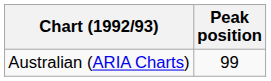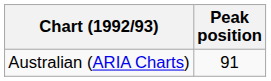 <table class="wikitable">
 <tr>
 <th>Chart (1992/93)</th>
 <th>Peak<br>position</th>
 </tr>
 <tr>
 <td>Australian (<a href='#'>ARIA Charts</a>)</td>
-<td align="center">99</td>
+<td align="center">91</td>
 </tr>
 </table>
